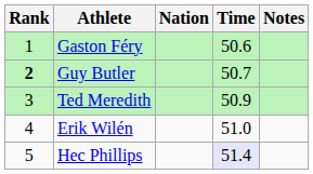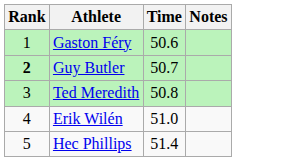 <table class="wikitable sortable" style="text-align:center">
 <tr>
 <th>Rank</th>
 <th>Athlete</th>
-<th>Nation</th>
 <th>Time</th>
 <th>Notes</th>
 </tr>
 <tr bgcolor=bbf3bb>
 <td>1</td>
 <td align=left><a href='#'>Gaston Féry</a></td>
-<td align=left></td>
 <td>50.6</td>
 <td></td>
 </tr>
 <tr bgcolor=bbf3bb>
 <td><strong>2</strong></td>
 <td align=left><a href='#'>Guy Butler</a></td>
-<td align=left></td>
 <td>50.7</td>
 <td></td>
 </tr>
 <tr bgcolor=bbf3bb>
 <td>3</td>
 <td align=left><a href='#'>Ted Meredith</a></td>
-<td align=left></td>
-<td>50.9</td>
+<td>50.8</td>
 <td></td>
 </tr>
 <tr>
 <td>4</td>
 <td align=left><a href='#'>Erik Wilén</a></td>
-<td align=left></td>
 <td>51.0</td>
 <td></td>
 </tr>
 <tr>
 <td>5</td>
 <td align=left><a href='#'>Hec Phillips</a></td>
-<td align=left></td>
-<td style="background: lavender;">51.4</td>
+<td>51.4</td>
 <td></td>
 </tr>
 </table>
